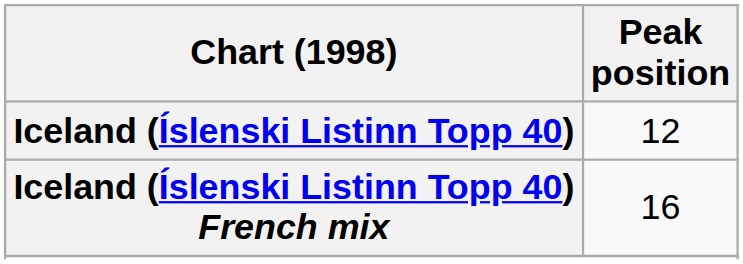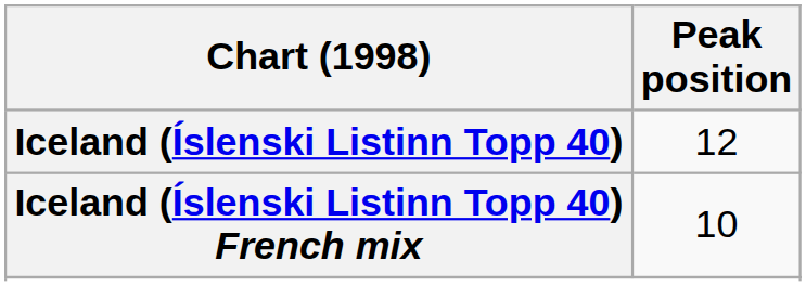 <table class="wikitable sortable plainrowheaders" style="text-align:center">
 <tr>
 <th scope="col">Chart (1998)</th>
 <th scope="col">Peak<br>position</th>
 </tr>
 <tr>
 <th scope="row">Iceland (<a href='#'>Íslenski Listinn Topp 40</a>)</th>
 <td>12</td>
 </tr>
 <tr>
 <th scope="row">Iceland (<a href='#'>Íslenski Listinn Topp 40</a>)<br><em>French mix</em></th>
-<td>16</td>
+<td>10</td>
 </tr>
 <tr>
 </tr>
 <tr>
 </tr>
 <tr>
 </tr>
 </table>
